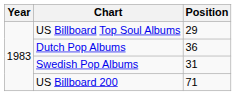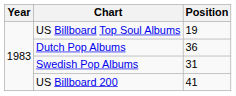 <table class="wikitable" border="1">
 <tr>
 <th>Year</th>
 <th>Chart</th>
 <th>Position</th>
 </tr>
 <tr>
 <td rowspan="4">1983</td>
 <td>US <a href='#'>Billboard</a> <a href='#'>Top Soul Albums</a></td>
-<td>29</td>
+<td>19</td>
 </tr>
 <tr>
 <td><a href='#'>Dutch Pop Albums</a></td>
 <td>36</td>
 </tr>
 <tr>
 <td><a href='#'>Swedish Pop Albums</a></td>
 <td>31</td>
 </tr>
 <tr>
 <td>US <a href='#'>Billboard 200</a></td>
-<td>71</td>
+<td>41</td>
 </tr>
 </table>
